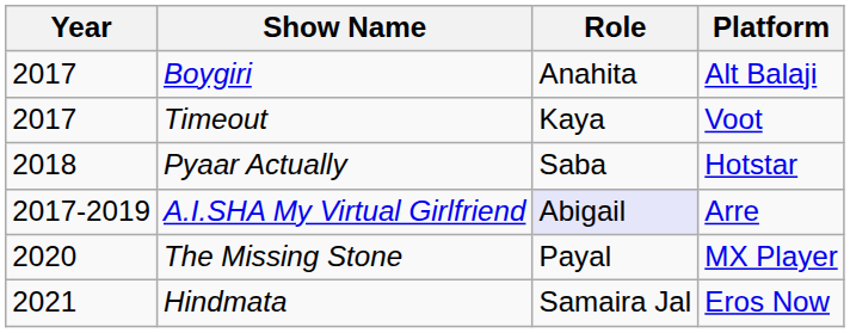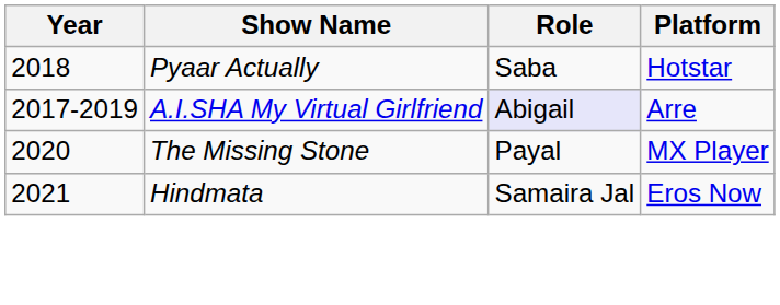 <table class="wikitable">
 <tr>
 <th>Year</th>
 <th>Show Name</th>
 <th>Role</th>
 <th>Platform</th>
-</tr>
-<tr>
-<td>2017</td>
-<td><em><a href='#'>Boygiri</a></em></td>
-<td>Anahita</td>
-<td><a href='#'>Alt Balaji</a></td>
-</tr>
-<tr>
-<td>2017</td>
-<td><em>Timeout</em></td>
-<td>Kaya</td>
-<td><a href='#'>Voot</a></td>
 </tr>
 <tr>
 <td>2018</td>
 <td><em>Pyaar Actually</em></td>
 <td>Saba</td>
 <td><a href='#'>Hotstar</a></td>
 </tr>
 <tr>
 <td>2017-2019</td>
 <td><em><a href='#'>A.I.SHA My Virtual Girlfriend</a></em></td>
 <td style="background: lavender;">Abigail</td>
 <td><a href='#'>Arre</a></td>
 </tr>
 <tr>
 <td>2020</td>
 <td><em>The Missing Stone</em></td>
 <td>Payal</td>
 <td><a href='#'>MX Player</a></td>
 </tr>
 <tr>
 <td>2021</td>
 <td><em>Hindmata</em></td>
 <td>Samaira Jal</td>
 <td><a href='#'>Eros Now</a></td>
 </tr>
 </table>
